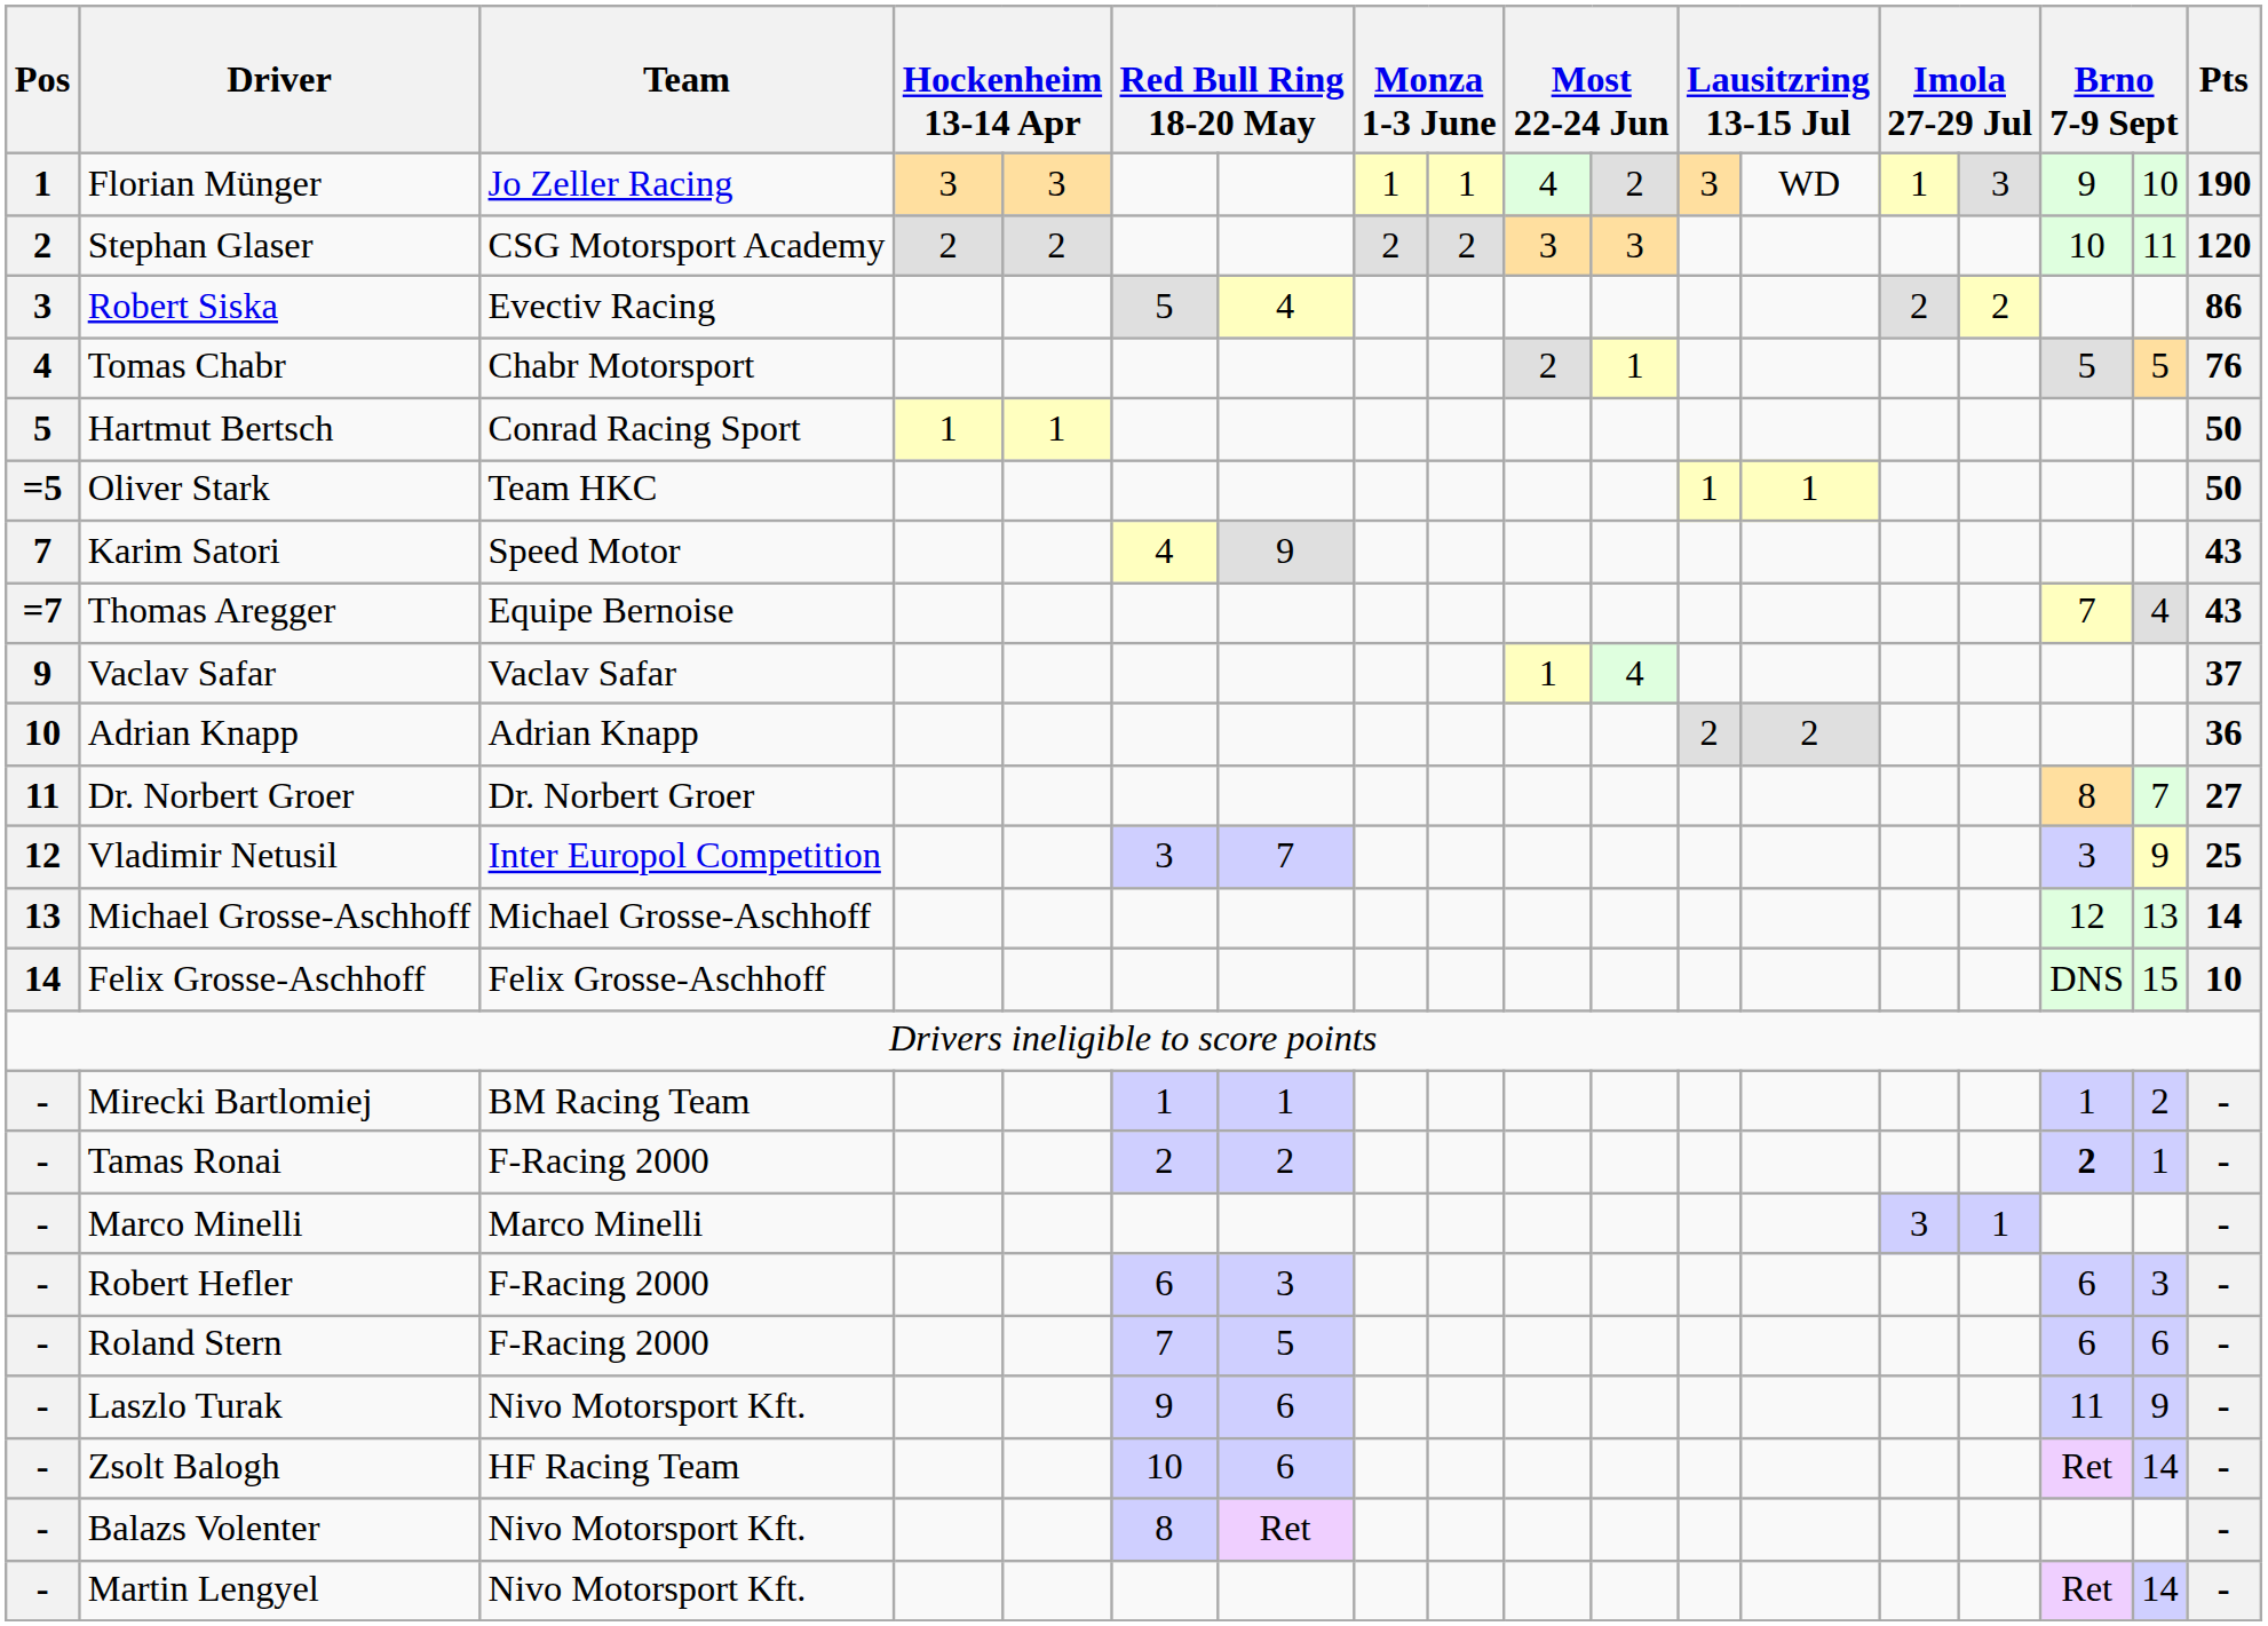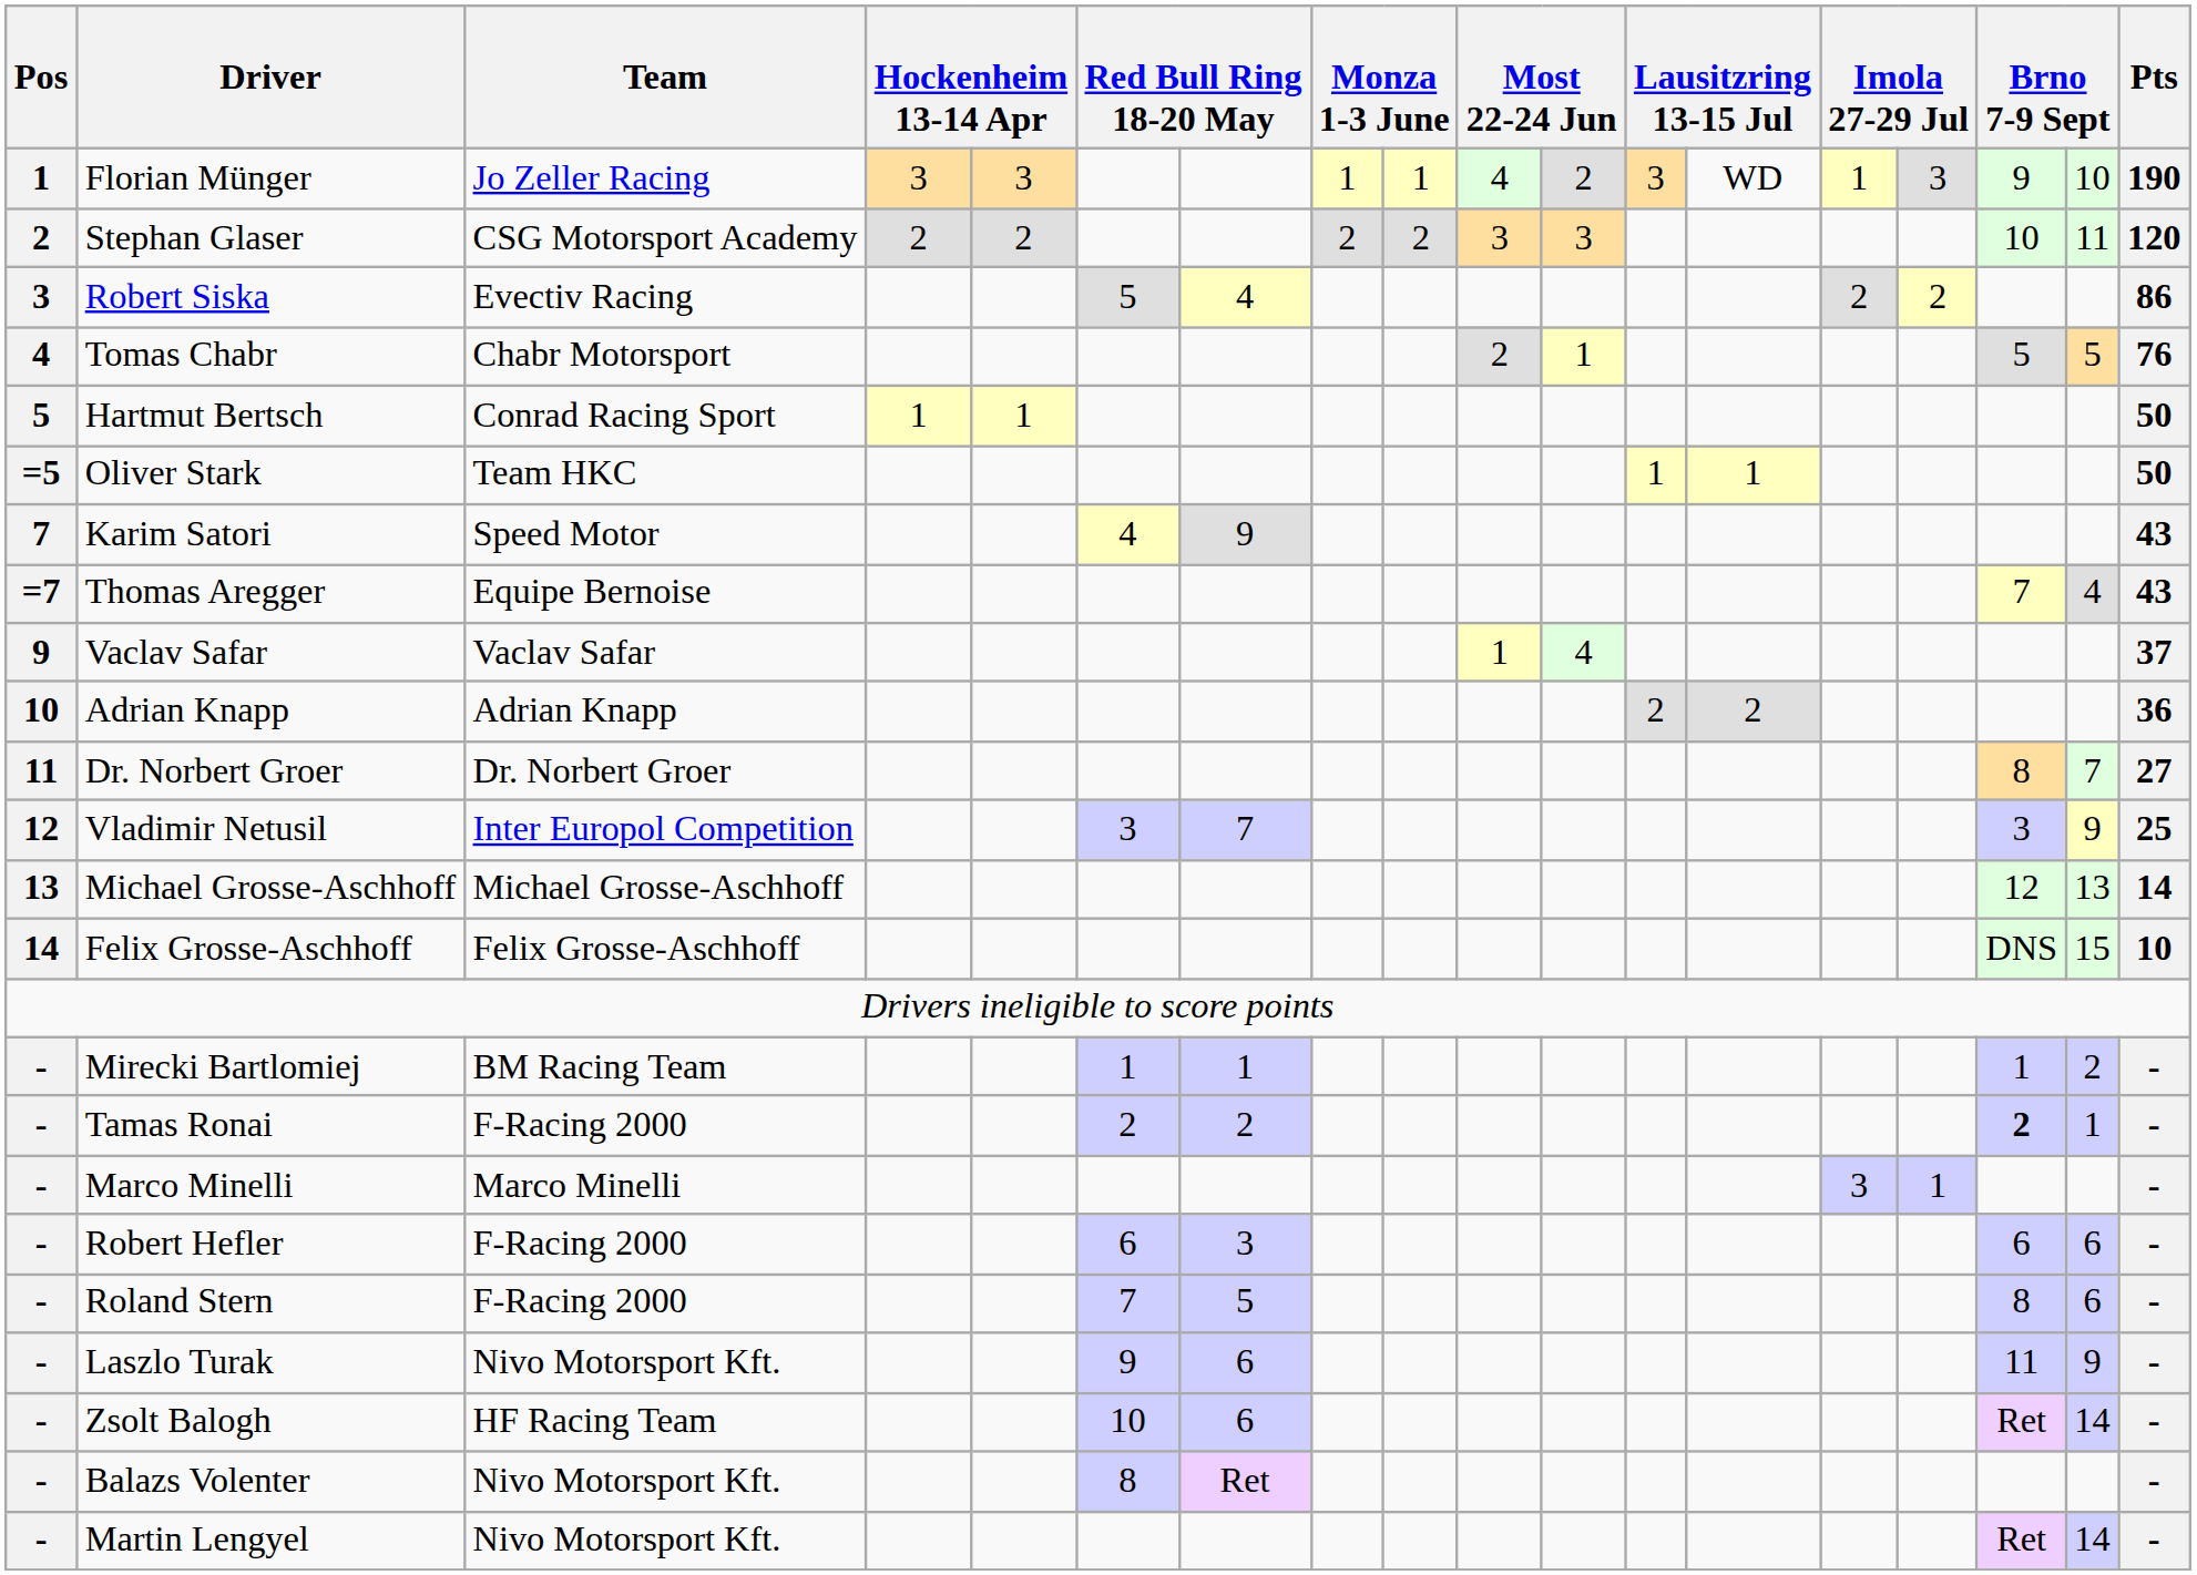 <table class="wikitable" style="font-size: 85%; text-align:center">
 <tr>
 <th valign=middle>Pos</th>
 <th valign=middle>Driver</th>
 <th valign=middle>Team</th>
 <th colspan=2><br><a href='#'>Hockenheim</a><br>13-14 Apr</th>
 <th colspan=2><br><a href='#'>Red Bull Ring</a><br>18-20 May</th>
 <th colspan=2><br><a href='#'>Monza</a><br>1-3 June</th>
 <th colspan=2><br><a href='#'>Most</a><br>22-24 Jun</th>
 <th colspan=2><br><a href='#'>Lausitzring</a><br>13-15 Jul</th>
 <th colspan=2><br><a href='#'>Imola</a><br>27-29 Jul</th>
 <th colspan=2><br><a href='#'>Brno</a><br>7-9 Sept</th>
 <th valign="middle">Pts</th>
 </tr>
 <tr>
 <th>1</th>
 <td align=left> Florian Münger</td>
 <td align=left><a href='#'>Jo Zeller Racing</a></td>
 <td style="background:#ffdf9f;">3</td>
 <td style="background:#ffdf9f;">3</td>
 <td></td>
 <td></td>
 <td style="background:#ffffbf;">1</td>
 <td style="background:#ffffbf;">1</td>
 <td style="background:#dfffdf;">4</td>
 <td style="background:#dfdfdf;">2</td>
 <td style="background:#ffdf9f;">3</td>
 <td>WD</td>
 <td style="background:#ffffbf;">1</td>
 <td style="background:#dfdfdf;">3</td>
 <td style="background:#dfffdf;">9</td>
 <td style="background:#dfffdf;">10</td>
 <th>190</th>
 </tr>
 <tr>
 <th>2</th>
 <td align=left> Stephan Glaser</td>
 <td align=left>CSG Motorsport Academy</td>
 <td style="background:#dfdfdf;">2</td>
 <td style="background:#dfdfdf;">2</td>
 <td></td>
 <td></td>
 <td style="background:#dfdfdf;">2</td>
 <td style="background:#dfdfdf;">2</td>
 <td style="background:#ffdf9f;">3</td>
 <td style="background:#ffdf9f;">3</td>
 <td></td>
 <td></td>
 <td></td>
 <td></td>
 <td style="background:#dfffdf;">10</td>
 <td style="background:#dfffdf;">11</td>
 <th>120</th>
 </tr>
 <tr>
 <th>3</th>
 <td align=left> <a href='#'>Robert Siska</a></td>
 <td align=left>Evectiv Racing</td>
 <td></td>
 <td></td>
 <td style="background:#dfdfdf;">5</td>
 <td style="background:#ffffbf;">4</td>
 <td></td>
 <td></td>
 <td></td>
 <td></td>
 <td></td>
 <td></td>
 <td style="background:#dfdfdf;">2</td>
 <td style="background:#ffffbf;">2</td>
 <td></td>
 <td></td>
 <th>86</th>
 </tr>
 <tr>
 <th>4</th>
 <td align=left> Tomas Chabr</td>
 <td align=left>Chabr Motorsport</td>
 <td></td>
 <td></td>
 <td></td>
 <td></td>
 <td></td>
 <td></td>
 <td style="background:#dfdfdf;">2</td>
 <td style="background:#ffffbf;">1</td>
 <td></td>
 <td></td>
 <td></td>
 <td></td>
 <td style="background:#dfdfdf;">5</td>
 <td style="background:#ffdf9f;">5</td>
 <th>76</th>
 </tr>
 <tr>
 <th>5</th>
 <td align=left> Hartmut Bertsch</td>
 <td align=left>Conrad Racing Sport</td>
 <td style="background:#ffffbf;">1</td>
 <td style="background:#ffffbf;">1</td>
 <td></td>
 <td></td>
 <td></td>
 <td></td>
 <td></td>
 <td></td>
 <td></td>
 <td></td>
 <td></td>
 <td></td>
 <td></td>
 <td></td>
 <th>50</th>
 </tr>
 <tr>
 <th>=5</th>
 <td align=left> Oliver Stark</td>
 <td align=left>Team HKC</td>
 <td></td>
 <td></td>
 <td></td>
 <td></td>
 <td></td>
 <td></td>
 <td></td>
 <td></td>
 <td style="background:#ffffbf;">1</td>
 <td style="background:#ffffbf;">1</td>
 <td></td>
 <td></td>
 <td></td>
 <td></td>
 <th>50</th>
 </tr>
 <tr>
 <th>7</th>
 <td align=left> Karim Satori</td>
 <td align=left>Speed Motor</td>
 <td></td>
 <td></td>
 <td style="background:#ffffbf;">4</td>
 <td style="background:#dfdfdf;">9</td>
 <td></td>
 <td></td>
 <td></td>
 <td></td>
 <td></td>
 <td></td>
 <td></td>
 <td></td>
 <td></td>
 <td></td>
 <th>43</th>
 </tr>
 <tr>
 <th>=7</th>
 <td align=left> Thomas Aregger</td>
 <td align=left>Equipe Bernoise</td>
 <td></td>
 <td></td>
 <td></td>
 <td></td>
 <td></td>
 <td></td>
 <td></td>
 <td></td>
 <td></td>
 <td></td>
 <td></td>
 <td></td>
 <td style="background:#ffffbf;">7</td>
 <td style="background:#dfdfdf;">4</td>
 <th>43</th>
 </tr>
 <tr>
 <th>9</th>
 <td align=left> Vaclav Safar</td>
 <td align=left>Vaclav Safar</td>
 <td></td>
 <td></td>
 <td></td>
 <td></td>
 <td></td>
 <td></td>
 <td style="background:#ffffbf;">1</td>
 <td style="background:#dfffdf;">4</td>
 <td></td>
 <td></td>
 <td></td>
 <td></td>
 <td></td>
 <td></td>
 <th>37</th>
 </tr>
 <tr>
 <th>10</th>
 <td align=left> Adrian Knapp</td>
 <td align=left>Adrian Knapp</td>
 <td></td>
 <td></td>
 <td></td>
 <td></td>
 <td></td>
 <td></td>
 <td></td>
 <td></td>
 <td style="background:#dfdfdf;">2</td>
 <td style="background:#dfdfdf;">2</td>
 <td></td>
 <td></td>
 <td></td>
 <td></td>
 <th>36</th>
 </tr>
 <tr>
 <th>11</th>
 <td align=left> Dr. Norbert Groer</td>
 <td align=left>Dr. Norbert Groer</td>
 <td></td>
 <td></td>
 <td></td>
 <td></td>
 <td></td>
 <td></td>
 <td></td>
 <td></td>
 <td></td>
 <td></td>
 <td></td>
 <td></td>
 <td style="background:#ffdf9f;">8</td>
 <td style="background:#dfffdf;">7</td>
 <th>27</th>
 </tr>
 <tr>
 <th>12</th>
 <td align=left> Vladimir Netusil</td>
 <td align=left><a href='#'>Inter Europol Competition</a></td>
 <td></td>
 <td></td>
 <td style="background:#cfcfff;">3</td>
 <td style="background:#cfcfff;">7</td>
 <td></td>
 <td></td>
 <td></td>
 <td></td>
 <td></td>
 <td></td>
 <td></td>
 <td></td>
 <td style="background:#cfcfff;">3</td>
 <td style="background:#ffffbf;">9</td>
 <th>25</th>
 </tr>
 <tr>
 <th>13</th>
 <td align=left> Michael Grosse-Aschhoff</td>
 <td align=left>Michael Grosse-Aschhoff</td>
 <td></td>
 <td></td>
 <td></td>
 <td></td>
 <td></td>
 <td></td>
 <td></td>
 <td></td>
 <td></td>
 <td></td>
 <td></td>
 <td></td>
 <td style="background:#dfffdf;">12</td>
 <td style="background:#dfffdf;">13</td>
 <th>14</th>
 </tr>
 <tr>
 <th>14</th>
 <td align=left> Felix Grosse-Aschhoff</td>
 <td align=left>Felix Grosse-Aschhoff</td>
 <td></td>
 <td></td>
 <td></td>
 <td></td>
 <td></td>
 <td></td>
 <td></td>
 <td></td>
 <td></td>
 <td></td>
 <td></td>
 <td></td>
 <td style="background:#dfffdf;">DNS</td>
 <td style="background:#dfffdf;">15</td>
 <th>10</th>
 </tr>
 <tr>
 <td colspan=18><em>Drivers ineligible to score points</em></td>
 </tr>
 <tr>
 <th>-</th>
 <td align=left> Mirecki Bartlomiej</td>
 <td align=left>BM Racing Team</td>
 <td></td>
 <td></td>
 <td style="background:#CFCFFF;">1</td>
 <td style="background:#CFCFFF;">1</td>
 <td></td>
 <td></td>
 <td></td>
 <td></td>
 <td></td>
 <td></td>
 <td></td>
 <td></td>
 <td style="background:#CFCFFF;">1</td>
 <td style="background:#CFCFFF;">2</td>
 <th>-</th>
 </tr>
 <tr>
 <th>-</th>
 <td align=left> Tamas Ronai</td>
 <td align=left>F-Racing 2000</td>
 <td></td>
 <td></td>
 <td style="background:#CFCFFF;">2</td>
 <td style="background:#CFCFFF;">2</td>
 <td></td>
 <td></td>
 <td></td>
 <td></td>
 <td></td>
 <td></td>
 <td></td>
 <td></td>
 <td style="background:#CFCFFF;"><strong>2</strong></td>
 <td style="background:#CFCFFF;">1</td>
 <th>-</th>
 </tr>
 <tr>
 <th>-</th>
 <td align=left> Marco Minelli</td>
 <td align=left>Marco Minelli</td>
 <td></td>
 <td></td>
 <td></td>
 <td></td>
 <td></td>
 <td></td>
 <td></td>
 <td></td>
 <td></td>
 <td></td>
 <td style="background:#CFCFFF;">3</td>
 <td style="background:#CFCFFF;">1</td>
 <td></td>
 <td></td>
 <th>-</th>
 </tr>
 <tr>
 <th>-</th>
 <td align=left> Robert Hefler</td>
 <td align=left>F-Racing 2000</td>
 <td></td>
 <td></td>
 <td style="background:#CFCFFF;">6</td>
 <td style="background:#CFCFFF;">3</td>
 <td></td>
 <td></td>
 <td></td>
 <td></td>
 <td></td>
 <td></td>
 <td></td>
 <td></td>
 <td style="background:#CFCFFF;">6</td>
-<td style="background:#CFCFFF;">3</td>
+<td style="background:#CFCFFF;">6</td>
 <th>-</th>
 </tr>
 <tr>
 <th>-</th>
 <td align=left> Roland Stern</td>
 <td align=left>F-Racing 2000</td>
 <td></td>
 <td></td>
 <td style="background:#CFCFFF;">7</td>
 <td style="background:#CFCFFF;">5</td>
 <td></td>
 <td></td>
 <td></td>
 <td></td>
 <td></td>
 <td></td>
 <td></td>
 <td></td>
-<td style="background:#CFCFFF;">6</td>
+<td style="background:#CFCFFF;">8</td>
 <td style="background:#CFCFFF;">6</td>
 <th>-</th>
 </tr>
 <tr>
 <th>-</th>
 <td align=left> Laszlo Turak</td>
 <td align=left>Nivo Motorsport Kft.</td>
 <td></td>
 <td></td>
 <td style="background:#CFCFFF;">9</td>
 <td style="background:#CFCFFF;">6</td>
 <td></td>
 <td></td>
 <td></td>
 <td></td>
 <td></td>
 <td></td>
 <td></td>
 <td></td>
 <td style="background:#CFCFFF;">11</td>
 <td style="background:#CFCFFF;">9</td>
 <th>-</th>
 </tr>
 <tr>
 <th>-</th>
 <td align=left> Zsolt Balogh</td>
 <td align=left>HF Racing Team</td>
 <td></td>
 <td></td>
 <td style="background:#CFCFFF;">10</td>
 <td style="background:#CFCFFF;">6</td>
 <td></td>
 <td></td>
 <td></td>
 <td></td>
 <td></td>
 <td></td>
 <td></td>
 <td></td>
 <td style="background:#EFCFFF;">Ret</td>
 <td style="background:#CFCFFF;">14</td>
 <th>-</th>
 </tr>
 <tr>
 <th>-</th>
 <td align=left> Balazs Volenter</td>
 <td align=left>Nivo Motorsport Kft.</td>
 <td></td>
 <td></td>
 <td style="background:#CFCFFF;">8</td>
 <td style="background:#EFCFFF;">Ret</td>
 <td></td>
 <td></td>
 <td></td>
 <td></td>
 <td></td>
 <td></td>
 <td></td>
 <td></td>
 <td></td>
 <td></td>
 <th>-</th>
 </tr>
 <tr>
 <th>-</th>
 <td align=left> Martin Lengyel</td>
 <td align=left>Nivo Motorsport Kft.</td>
 <td></td>
 <td></td>
 <td></td>
 <td></td>
 <td></td>
 <td></td>
 <td></td>
 <td></td>
 <td></td>
 <td></td>
 <td></td>
 <td></td>
 <td style="background:#EFCFFF;">Ret</td>
 <td style="background:#CFCFFF;">14</td>
 <th>-</th>
 </tr>
 <tr>
 </tr>
 </table>
